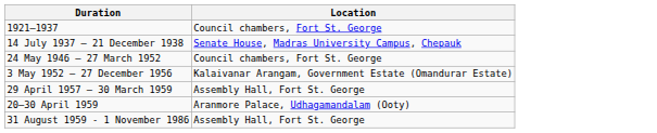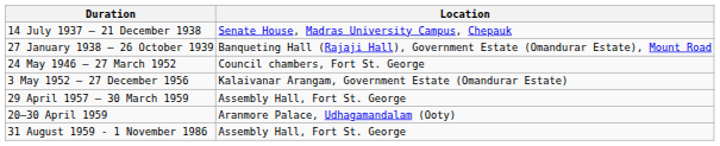 <table class="wikitable">
 <tr>
 <th>Duration</th>
 <th>Location</th>
 </tr>
 <tr>
-<td>1921–1937</td>
-<td>Council chambers, <a href='#'>Fort St. George</a></td>
+<td>14 July 1937 – 21 December 1938</td>
+<td><a href='#'>Senate House</a>, <a href='#'>Madras University Campus</a>, <a href='#'>Chepauk</a></td>
 </tr>
 <tr>
-<td>14 July 1937 – 21 December 1938</td>
-<td><a href='#'>Senate House</a>, <a href='#'>Madras University Campus</a>, <a href='#'>Chepauk</a></td>
+<td>27 January 1938 – 26 October 1939</td>
+<td>Banqueting Hall (<a href='#'>Rajaji Hall</a>), Government Estate (Omandurar Estate), <a href='#'>Mount Road</a></td>
 </tr>
 <tr>
 <td>24 May 1946 – 27 March 1952</td>
 <td>Council chambers, Fort St. George</td>
 </tr>
 <tr>
 <td>3 May 1952 – 27 December 1956</td>
 <td>Kalaivanar Arangam, Government Estate (Omandurar Estate)</td>
 </tr>
 <tr>
 <td>29 April 1957 – 30 March 1959</td>
 <td>Assembly Hall, Fort St. George</td>
 </tr>
 <tr>
 <td>20–30 April 1959</td>
 <td>Aranmore Palace, <a href='#'>Udhagamandalam</a> (Ooty)</td>
 </tr>
 <tr>
 <td>31 August 1959 - 1 November 1986</td>
 <td>Assembly Hall, Fort St. George</td>
 </tr>
 </table>
